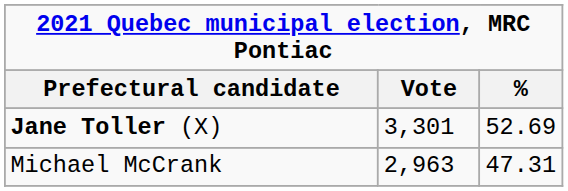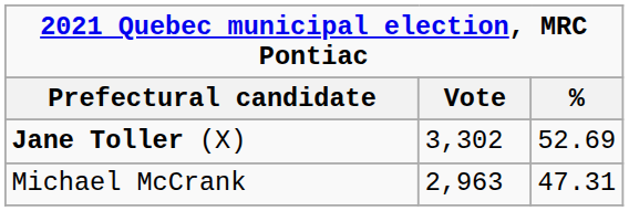 <table class="wikitable">
 <tr>
 <td Colspan="3" align="center"><strong><a href='#'>2021 Quebec municipal election</a>, MRC Pontiac</strong></td>
 </tr>
 <tr>
 <th bgcolor="#DDDDFF" width="200px">Prefectural candidate</th>
 <th bgcolor="#DDDDFF" width="50px">Vote</th>
 <th bgcolor="#DDDDFF" width="30px">%</th>
 </tr>
 <tr>
 <td><strong>Jane Toller</strong> (X)</td>
-<td>3,301</td>
+<td>3,302</td>
 <td>52.69</td>
 </tr>
 <tr>
 <td>Michael McCrank</td>
 <td>2,963</td>
 <td>47.31</td>
 </tr>
 </table>
